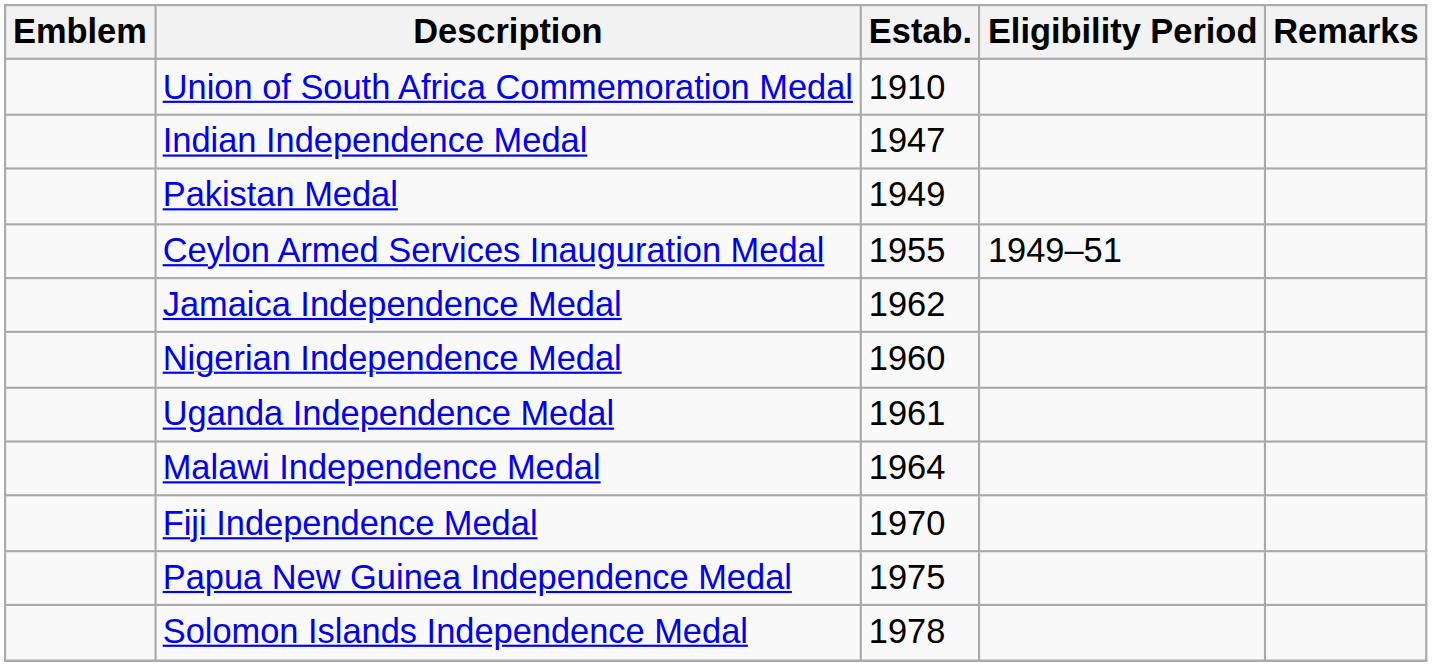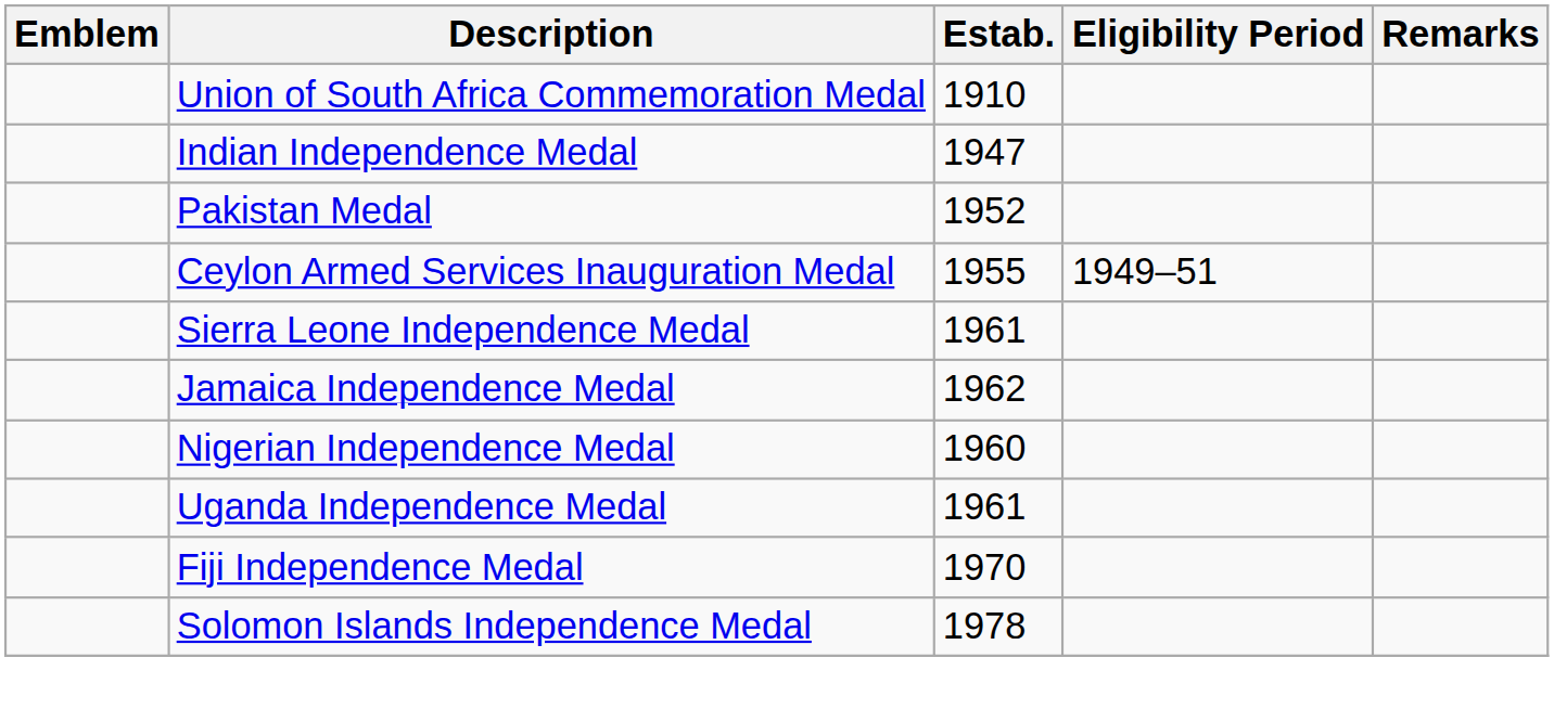 <table class="wikitable">
 <tr>
 <th>Emblem</th>
 <th>Description</th>
 <th>Estab.</th>
 <th>Eligibility Period</th>
 <th>Remarks</th>
 </tr>
 <tr>
 <td></td>
 <td><a href='#'>Union of South Africa Commemoration Medal</a></td>
 <td>1910</td>
 <td></td>
 <td></td>
 </tr>
 <tr>
 <td></td>
 <td><a href='#'>Indian Independence Medal</a></td>
 <td>1947</td>
 <td></td>
 <td></td>
 </tr>
 <tr>
 <td></td>
 <td><a href='#'>Pakistan Medal</a></td>
-<td>1949</td>
+<td>1952</td>
 <td></td>
 <td></td>
 </tr>
 <tr>
 <td></td>
 <td><a href='#'>Ceylon Armed Services Inauguration Medal</a></td>
 <td>1955</td>
 <td>1949–51</td>
+<td></td>
+</tr>
+<tr>
+<td></td>
+<td><a href='#'>Sierra Leone Independence Medal</a></td>
+<td>1961</td>
+<td></td>
 <td></td>
 </tr>
 <tr>
 <td></td>
 <td><a href='#'>Jamaica Independence Medal</a></td>
 <td>1962</td>
 <td></td>
 <td></td>
 </tr>
 <tr>
 <td></td>
 <td><a href='#'>Nigerian Independence Medal</a></td>
 <td>1960</td>
 <td></td>
 <td></td>
 </tr>
 <tr>
 <td></td>
 <td><a href='#'>Uganda Independence Medal</a></td>
 <td>1961</td>
 <td></td>
 <td></td>
 </tr>
 <tr>
 <td></td>
-<td><a href='#'>Malawi Independence Medal</a></td>
-<td>1964</td>
-<td></td>
-<td></td>
-</tr>
-<tr>
-<td></td>
 <td><a href='#'>Fiji Independence Medal</a></td>
 <td>1970</td>
-<td></td>
-<td></td>
-</tr>
-<tr>
-<td></td>
-<td><a href='#'>Papua New Guinea Independence Medal</a></td>
-<td>1975</td>
 <td></td>
 <td></td>
 </tr>
 <tr>
 <td></td>
 <td><a href='#'>Solomon Islands Independence Medal</a></td>
 <td>1978</td>
 <td></td>
 <td></td>
 </tr>
 <tr>
 </tr>
 </table>
